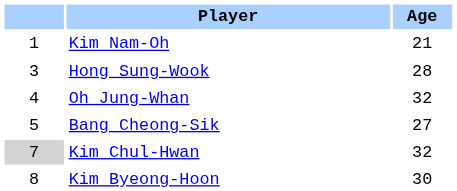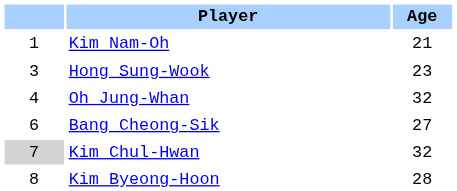 <table class="sortable" border="0" cellspacing="2" cellpadding="2">
 <tr style="background-color:#AAD0FF">
 <th width=8%></th>
 <th width=44%>Player</th>
 <th width=8%>Age</th>
 </tr>
 <tr>
 <td style="text-align: center;">1</td>
 <td><a href='#'>Kim Nam-Oh</a></td>
 <td style="text-align: center;">21</td>
 </tr>
 <tr>
 <td style="text-align: center;">3</td>
 <td><a href='#'>Hong Sung-Wook</a></td>
-<td style="text-align: center;">28</td>
+<td style="text-align: center;">23</td>
 </tr>
 <tr>
 <td style="text-align: center;">4</td>
 <td><a href='#'>Oh Jung-Whan</a></td>
 <td style="text-align: center;">32</td>
 </tr>
 <tr>
-<td style="text-align: center;">5</td>
+<td style="text-align: center;">6</td>
 <td><a href='#'>Bang Cheong-Sik</a></td>
 <td style="text-align: center;">27</td>
 </tr>
 <tr>
 <td style="background: lightgrey; text-align: center;">7</td>
 <td><a href='#'>Kim Chul-Hwan</a></td>
 <td style="text-align: center;">32</td>
 </tr>
 <tr>
 <td style="text-align: center;">8</td>
 <td><a href='#'>Kim Byeong-Hoon</a></td>
-<td style="text-align: center;">30</td>
+<td style="text-align: center;">28</td>
 </tr>
 </table>
